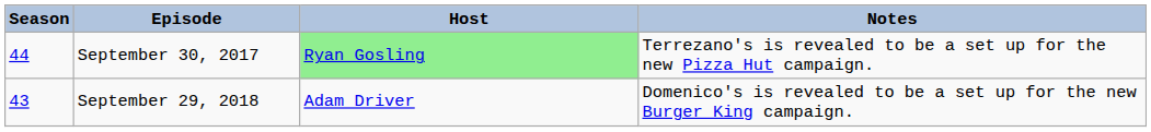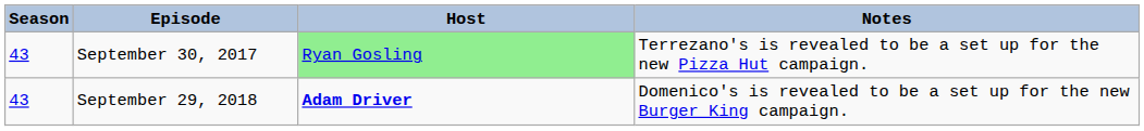 <table class="wikitable" style="width:100%;">
 <tr>
 <th style="background:#B0C4DE;" width="5%">Season</th>
 <th style="background:#B0C4DE;" width="20%">Episode</th>
 <th style="background:#B0C4DE;" width="30%">Host</th>
 <th style="background:#B0C4DE;" width="45%">Notes</th>
 </tr>
 <tr>
-<td><a href='#'>44</a></td>
+<td><a href='#'>43</a></td>
 <td>September 30, 2017</td>
 <td style="background: lightgreen;"><a href='#'>Ryan Gosling</a></td>
 <td>Terrezano's is revealed to be a set up for the new <a href='#'>Pizza Hut</a> campaign.</td>
 </tr>
 <tr>
 <td><a href='#'>43</a></td>
 <td>September 29, 2018</td>
-<td><a href='#'>Adam Driver</a></td>
+<td><strong><a href='#'>Adam Driver</a></strong></td>
 <td>Domenico's is revealed to be a set up for the new <a href='#'>Burger King</a> campaign.</td>
 </tr>
 </table>
